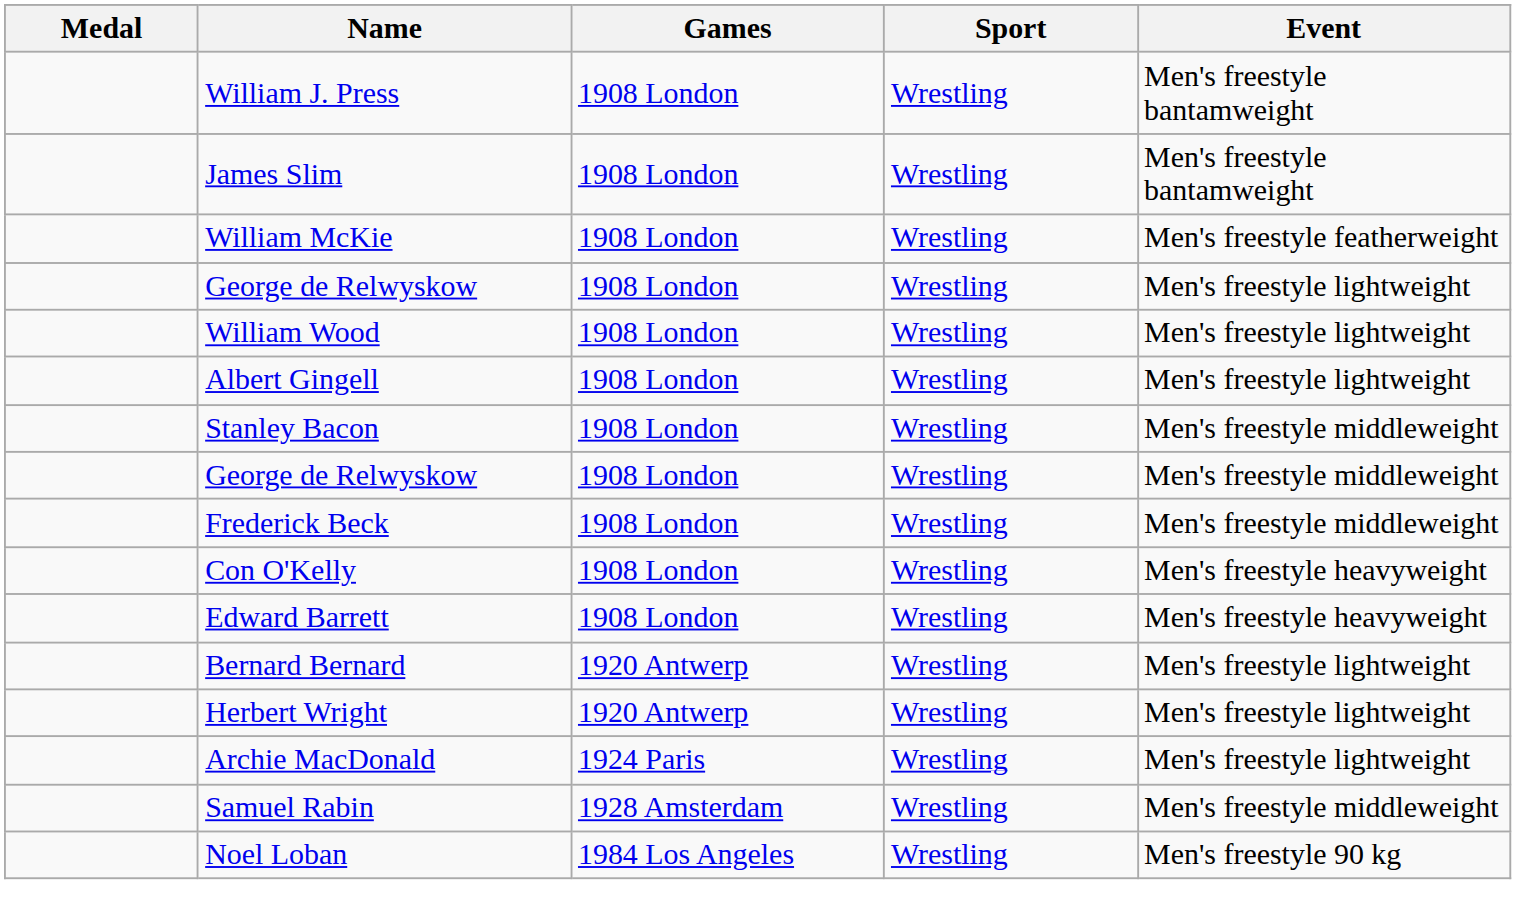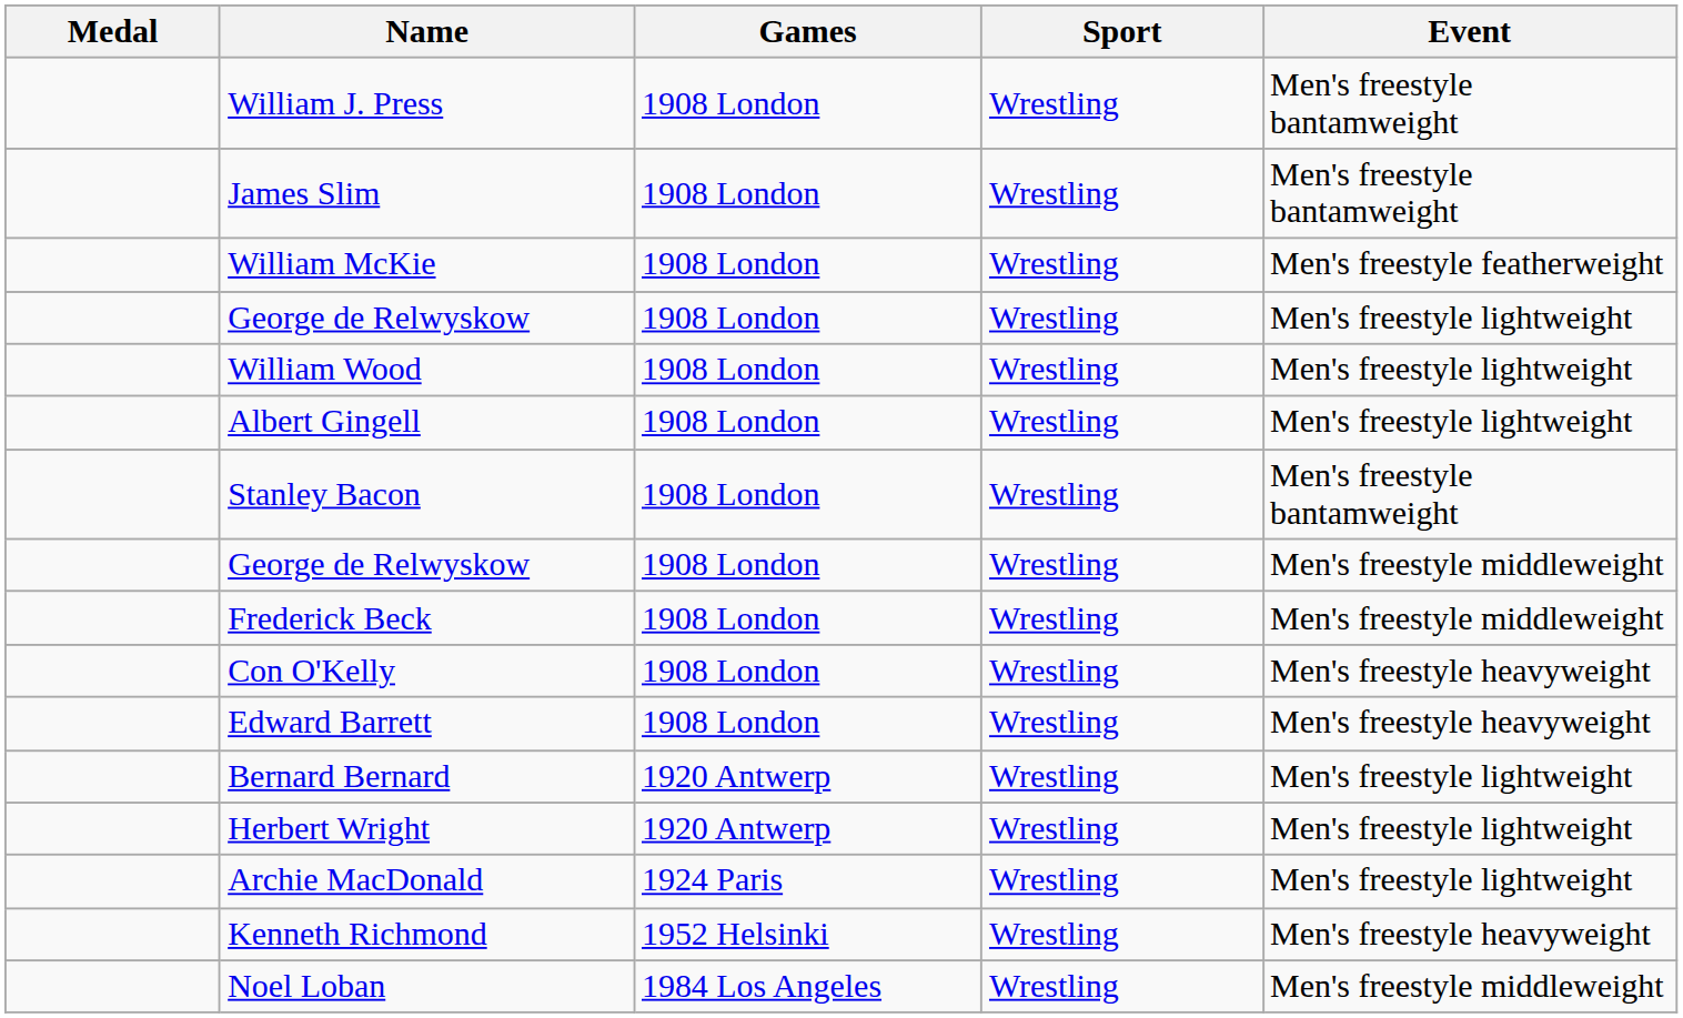 <table class="wikitable sortable collapsible collapsed">
 <tr>
 <th style="width:6em">Medal</th>
 <th style="width:12em">Name</th>
 <th style="width:10em">Games</th>
 <th style="width:8em">Sport</th>
 <th style="width:12em">Event</th>
 </tr>
 <tr>
 <td></td>
 <td><a href='#'>William J. Press</a></td>
 <td> <a href='#'>1908 London</a></td>
 <td> <a href='#'>Wrestling</a></td>
 <td>Men's freestyle bantamweight</td>
 </tr>
 <tr>
 <td></td>
 <td><a href='#'>James Slim</a></td>
 <td> <a href='#'>1908 London</a></td>
 <td> <a href='#'>Wrestling</a></td>
 <td>Men's freestyle bantamweight</td>
 </tr>
 <tr>
 <td></td>
 <td><a href='#'>William McKie</a></td>
 <td> <a href='#'>1908 London</a></td>
 <td> <a href='#'>Wrestling</a></td>
 <td>Men's freestyle featherweight</td>
 </tr>
 <tr>
 <td></td>
 <td><a href='#'>George de Relwyskow</a></td>
 <td> <a href='#'>1908 London</a></td>
 <td> <a href='#'>Wrestling</a></td>
 <td>Men's freestyle lightweight</td>
 </tr>
 <tr>
 <td></td>
 <td><a href='#'>William Wood</a></td>
 <td> <a href='#'>1908 London</a></td>
 <td> <a href='#'>Wrestling</a></td>
 <td>Men's freestyle lightweight</td>
 </tr>
 <tr>
 <td></td>
 <td><a href='#'>Albert Gingell</a></td>
 <td> <a href='#'>1908 London</a></td>
 <td> <a href='#'>Wrestling</a></td>
 <td>Men's freestyle lightweight</td>
 </tr>
 <tr>
 <td></td>
 <td><a href='#'>Stanley Bacon</a></td>
 <td> <a href='#'>1908 London</a></td>
 <td> <a href='#'>Wrestling</a></td>
-<td>Men's freestyle middleweight</td>
+<td>Men's freestyle bantamweight</td>
 </tr>
 <tr>
 <td></td>
 <td><a href='#'>George de Relwyskow</a></td>
 <td> <a href='#'>1908 London</a></td>
 <td> <a href='#'>Wrestling</a></td>
 <td>Men's freestyle middleweight</td>
 </tr>
 <tr>
 <td></td>
 <td><a href='#'>Frederick Beck</a></td>
 <td> <a href='#'>1908 London</a></td>
 <td> <a href='#'>Wrestling</a></td>
 <td>Men's freestyle middleweight</td>
 </tr>
 <tr>
 <td></td>
 <td><a href='#'>Con O'Kelly</a></td>
 <td> <a href='#'>1908 London</a></td>
 <td> <a href='#'>Wrestling</a></td>
 <td>Men's freestyle heavyweight</td>
 </tr>
 <tr>
 <td></td>
 <td><a href='#'>Edward Barrett</a></td>
 <td> <a href='#'>1908 London</a></td>
 <td> <a href='#'>Wrestling</a></td>
 <td>Men's freestyle heavyweight</td>
 </tr>
 <tr>
 <td></td>
 <td><a href='#'>Bernard Bernard</a></td>
 <td> <a href='#'>1920 Antwerp</a></td>
 <td> <a href='#'>Wrestling</a></td>
 <td>Men's freestyle lightweight</td>
 </tr>
 <tr>
 <td></td>
 <td><a href='#'>Herbert Wright</a></td>
 <td> <a href='#'>1920 Antwerp</a></td>
 <td> <a href='#'>Wrestling</a></td>
 <td>Men's freestyle lightweight</td>
 </tr>
 <tr>
 <td></td>
 <td><a href='#'>Archie MacDonald</a></td>
 <td> <a href='#'>1924 Paris</a></td>
 <td> <a href='#'>Wrestling</a></td>
 <td>Men's freestyle lightweight</td>
 </tr>
 <tr>
 <td></td>
-<td><a href='#'>Samuel Rabin</a></td>
-<td> <a href='#'>1928 Amsterdam</a></td>
+<td><a href='#'>Kenneth Richmond</a></td>
+<td> <a href='#'>1952 Helsinki</a></td>
 <td> <a href='#'>Wrestling</a></td>
-<td>Men's freestyle middleweight</td>
+<td>Men's freestyle heavyweight</td>
 </tr>
 <tr>
 <td></td>
 <td><a href='#'>Noel Loban</a></td>
 <td> <a href='#'>1984 Los Angeles</a></td>
 <td> <a href='#'>Wrestling</a></td>
-<td>Men's freestyle 90 kg</td>
+<td>Men's freestyle middleweight</td>
 </tr>
 </table>
